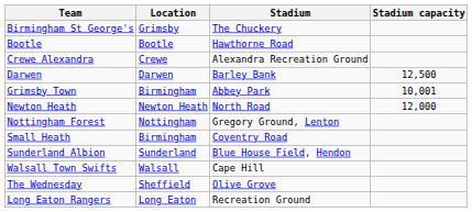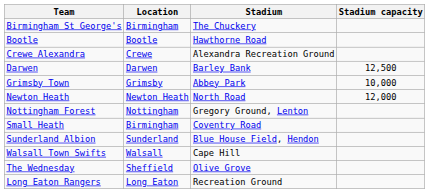 <table class="wikitable sortable" style="text-align: left;">
 <tr>
 <th>Team</th>
 <th>Location</th>
 <th>Stadium</th>
 <th>Stadium capacity</th>
 </tr>
 <tr>
 <td><a href='#'>Birmingham St George's</a></td>
-<td><a href='#'>Grimsby</a></td>
+<td><a href='#'>Birmingham</a></td>
 <td><a href='#'>The Chuckery</a></td>
 <td align=center></td>
 </tr>
 <tr>
 <td><a href='#'>Bootle</a></td>
 <td><a href='#'>Bootle</a></td>
 <td><a href='#'>Hawthorne Road</a></td>
 <td align=center></td>
 </tr>
 <tr>
 <td><a href='#'>Crewe Alexandra</a></td>
 <td><a href='#'>Crewe</a></td>
 <td>Alexandra Recreation Ground</td>
 <td align=center></td>
 </tr>
 <tr>
 <td><a href='#'>Darwen</a></td>
 <td><a href='#'>Darwen</a></td>
 <td><a href='#'>Barley Bank</a></td>
 <td align=center>12,500</td>
 </tr>
 <tr>
 <td><a href='#'>Grimsby Town</a></td>
-<td><a href='#'>Birmingham</a></td>
+<td><a href='#'>Grimsby</a></td>
 <td><a href='#'>Abbey Park</a></td>
-<td align=center>10,001</td>
+<td align=center>10,000</td>
 </tr>
 <tr>
 <td><a href='#'>Newton Heath</a></td>
 <td><a href='#'>Newton Heath</a></td>
 <td><a href='#'>North Road</a></td>
 <td align=center>12,000</td>
 </tr>
 <tr>
 <td><a href='#'>Nottingham Forest</a></td>
 <td><a href='#'>Nottingham</a></td>
 <td>Gregory Ground, <a href='#'>Lenton</a></td>
 <td align=center></td>
 </tr>
 <tr>
 <td><a href='#'>Small Heath</a></td>
 <td><a href='#'>Birmingham</a></td>
 <td><a href='#'>Coventry Road</a></td>
 <td align=center></td>
 </tr>
 <tr>
 <td><a href='#'>Sunderland Albion</a></td>
 <td><a href='#'>Sunderland</a></td>
 <td><a href='#'>Blue House Field</a>, <a href='#'>Hendon</a></td>
 <td align=center></td>
 </tr>
 <tr>
 <td><a href='#'>Walsall Town Swifts</a></td>
 <td><a href='#'>Walsall</a></td>
 <td>Cape Hill</td>
 <td align=center></td>
 </tr>
 <tr>
 <td><a href='#'>The Wednesday</a></td>
 <td><a href='#'>Sheffield</a></td>
 <td><a href='#'>Olive Grove</a></td>
 <td align=center></td>
 </tr>
 <tr>
 <td><a href='#'>Long Eaton Rangers</a></td>
 <td><a href='#'>Long Eaton</a></td>
 <td>Recreation Ground</td>
 <td align=center></td>
 </tr>
 </table>
